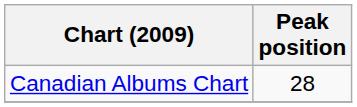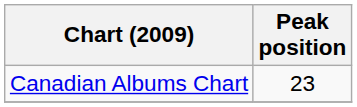 <table class="wikitable sortable">
 <tr>
 <th align="left">Chart (2009)</th>
 <th align="center">Peak<br>position</th>
 </tr>
 <tr>
 <td align="left"><a href='#'>Canadian Albums Chart</a></td>
-<td align="center">28</td>
+<td align="center">23</td>
 </tr>
 <tr>
 </tr>
 </table>
